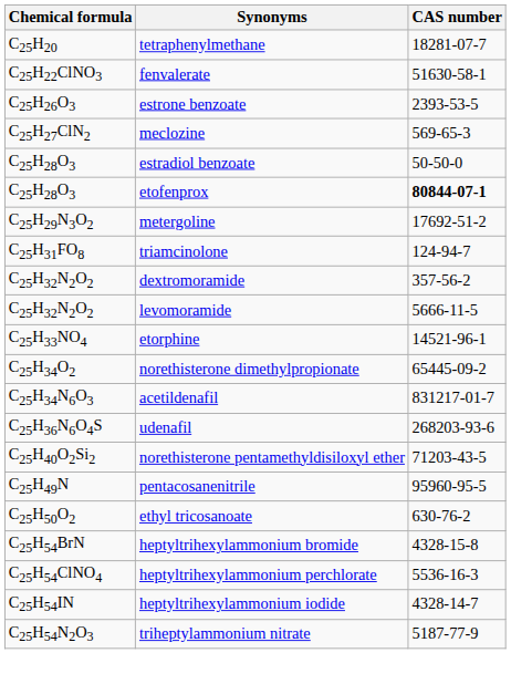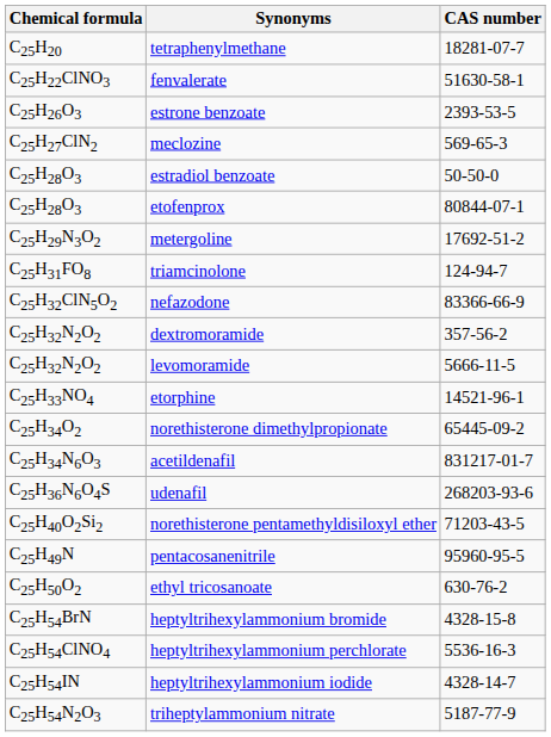 <table class="wikitable">
 <tr>
 <th>Chemical formula</th>
 <th>Synonyms</th>
 <th>CAS number</th>
 </tr>
 <tr>
 <td>C<sub>25</sub>H<sub>20</sub></td>
 <td><a href='#'>tetraphenylmethane</a></td>
 <td>18281-07-7</td>
 </tr>
 <tr>
 <td>C<sub>25</sub>H<sub>22</sub>ClNO<sub>3</sub></td>
 <td><a href='#'>fenvalerate</a></td>
 <td>51630-58-1</td>
 </tr>
 <tr>
 <td>C<sub>25</sub>H<sub>26</sub>O<sub>3</sub></td>
 <td><a href='#'>estrone benzoate</a></td>
 <td>2393-53-5</td>
 </tr>
 <tr>
 <td>C<sub>25</sub>H<sub>27</sub>ClN<sub>2</sub></td>
 <td><a href='#'>meclozine</a></td>
 <td>569-65-3</td>
 </tr>
 <tr>
 <td>C<sub>25</sub>H<sub>28</sub>O<sub>3</sub></td>
 <td><a href='#'>estradiol benzoate</a></td>
 <td>50-50-0</td>
 </tr>
 <tr>
 <td>C<sub>25</sub>H<sub>28</sub>O<sub>3</sub></td>
 <td><a href='#'>etofenprox</a></td>
-<td><strong>80844-07-1</strong></td>
+<td>80844-07-1</td>
 </tr>
 <tr>
 <td>C<sub>25</sub>H<sub>29</sub>N<sub>3</sub>O<sub>2</sub></td>
 <td><a href='#'>metergoline</a></td>
 <td>17692-51-2</td>
 </tr>
 <tr>
 <td>C<sub>25</sub>H<sub>31</sub>FO<sub>8</sub></td>
 <td><a href='#'>triamcinolone</a></td>
 <td>124-94-7</td>
+</tr>
+<tr>
+<td>C<sub>25</sub>H<sub>32</sub>ClN<sub>5</sub>O<sub>2</sub></td>
+<td><a href='#'>nefazodone</a></td>
+<td>83366-66-9</td>
 </tr>
 <tr>
 <td>C<sub>25</sub>H<sub>32</sub>N<sub>2</sub>O<sub>2</sub></td>
 <td><a href='#'>dextromoramide</a></td>
 <td>357-56-2</td>
 </tr>
 <tr>
 <td>C<sub>25</sub>H<sub>32</sub>N<sub>2</sub>O<sub>2</sub></td>
 <td><a href='#'>levomoramide</a></td>
 <td>5666-11-5</td>
 </tr>
 <tr>
 <td>C<sub>25</sub>H<sub>33</sub>NO<sub>4</sub></td>
 <td><a href='#'>etorphine</a></td>
 <td>14521-96-1</td>
 </tr>
 <tr>
 <td>C<sub>25</sub>H<sub>34</sub>O<sub>2</sub></td>
 <td><a href='#'>norethisterone dimethylpropionate</a></td>
 <td>65445-09-2</td>
 </tr>
 <tr>
 <td>C<sub>25</sub>H<sub>34</sub>N<sub>6</sub>O<sub>3</sub></td>
 <td><a href='#'>acetildenafil</a></td>
 <td>831217-01-7</td>
 </tr>
 <tr>
 <td>C<sub>25</sub>H<sub>36</sub>N<sub>6</sub>O<sub>4</sub>S</td>
 <td><a href='#'>udenafil</a></td>
 <td>268203-93-6</td>
 </tr>
 <tr>
 <td>C<sub>25</sub>H<sub>40</sub>O<sub>2</sub>Si<sub>2</sub></td>
 <td><a href='#'>norethisterone pentamethyldisiloxyl ether</a></td>
 <td>71203-43-5</td>
 </tr>
 <tr>
 <td>C<sub>25</sub>H<sub>49</sub>N</td>
 <td><a href='#'>pentacosanenitrile</a></td>
 <td>95960-95-5</td>
 </tr>
 <tr>
 <td>C<sub>25</sub>H<sub>50</sub>O<sub>2</sub></td>
 <td><a href='#'>ethyl tricosanoate</a></td>
 <td>630-76-2</td>
 </tr>
 <tr>
 <td>C<sub>25</sub>H<sub>54</sub>BrN</td>
 <td><a href='#'>heptyltrihexylammonium bromide</a></td>
 <td>4328-15-8</td>
 </tr>
 <tr>
 <td>C<sub>25</sub>H<sub>54</sub>ClNO<sub>4</sub></td>
 <td><a href='#'>heptyltrihexylammonium perchlorate</a></td>
 <td>5536-16-3</td>
 </tr>
 <tr>
 <td>C<sub>25</sub>H<sub>54</sub>IN</td>
 <td><a href='#'>heptyltrihexylammonium iodide</a></td>
 <td>4328-14-7</td>
 </tr>
 <tr>
 <td>C<sub>25</sub>H<sub>54</sub>N<sub>2</sub>O<sub>3</sub></td>
 <td><a href='#'>triheptylammonium nitrate</a></td>
 <td>5187-77-9</td>
 </tr>
 </table>
